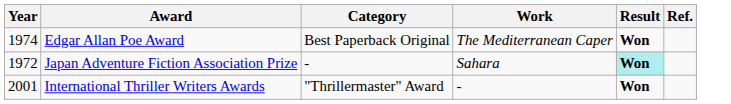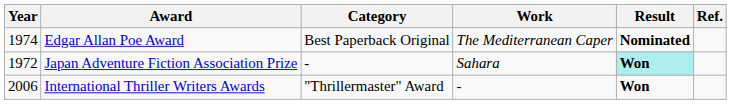 <table class="wikitable">
 <tr>
 <th>Year</th>
 <th>Award</th>
 <th>Category</th>
 <th>Work</th>
 <th>Result</th>
 <th>Ref.</th>
 </tr>
 <tr>
 <td>1974</td>
 <td><a href='#'>Edgar Allan Poe Award</a></td>
 <td>Best Paperback Original</td>
 <td><em>The Mediterranean Caper</em></td>
-<td><strong>Won</strong></td>
+<td><strong>Nominated</strong></td>
 <td></td>
 </tr>
 <tr>
 <td>1972</td>
 <td><a href='#'>Japan Adventure Fiction Association Prize</a></td>
 <td>-</td>
 <td><em>Sahara</em></td>
 <td style="background: paleturquoise;"><strong>Won</strong></td>
 <td></td>
 </tr>
 <tr>
-<td>2001</td>
+<td>2006</td>
 <td><a href='#'>International Thriller Writers Awards</a></td>
 <td>"Thrillermaster" Award</td>
 <td>-</td>
 <td><strong>Won</strong></td>
 <td></td>
 </tr>
 </table>
